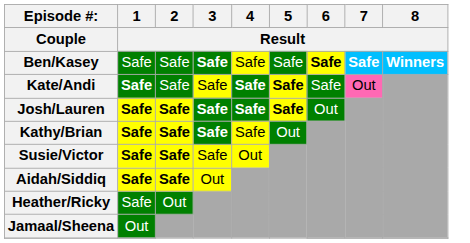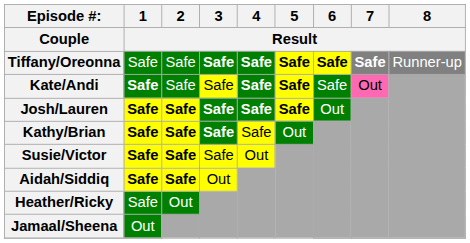 <table class="wikitable" style="text-align:center">
 <tr>
 <th>Episode #:</th>
 <th>1</th>
 <th>2</th>
 <th>3</th>
 <th>4</th>
 <th>5</th>
 <th>6</th>
 <th>7</th>
 <th>8</th>
 </tr>
 <tr>
 <th>Couple</th>
 <th colspan=8>Result</th>
 </tr>
 <tr>
-<th>Ben/Kasey</th>
+<th>Tiffany/Oreonna</th>
 <td style="background:green; color:white">Safe</td>
 <td style="background:green; color:white">Safe</td>
 <td style="background:green; color:white"><strong>Safe</strong></td>
-<td style="background:yellow; color:black">Safe</td>
-<td style="background:green; color:white">Safe</td>
+<td style="background:green; color:white"><strong>Safe</strong></td>
 <td style="background:yellow; color:black"><strong>Safe</strong></td>
-<td style="background: deepskyblue; color:white"><strong>Safe</strong></td>
-<td style="background:deepskyblue; color:white"><strong>Winners</strong></td>
+<td style="background:yellow; color:black"><strong>Safe</strong></td>
+<td style="background:gray; color:white"><strong>Safe</strong></td>
+<td style="background:gray; color:white">Runner-up</td>
 </tr>
 <tr>
 <th>Kate/Andi</th>
 <td style="background:green; color:white"><strong>Safe</strong></td>
 <td style="background:green; color:white">Safe</td>
 <td style="background:yellow; color:black">Safe</td>
 <td style="background:green; color:white"><strong>Safe</strong></td>
 <td style="background:yellow; color:black"><strong>Safe</strong></td>
 <td style="background:green; color:white">Safe</td>
 <td style="background:hotpink; color:black">Out</td>
 <td rowspan="7" bgcolor=darkgray></td>
 </tr>
 <tr>
 <th>Josh/Lauren</th>
 <td style="background:yellow; color:black"><strong>Safe</strong></td>
 <td style="background:yellow; color:black"><strong>Safe</strong></td>
 <td style="background:green; color:white"><strong>Safe</strong></td>
 <td style="background:green; color:white"><strong>Safe</strong></td>
 <td style="background:yellow; color:black"><strong>Safe</strong></td>
 <td style="background:green; color:white">Out</td>
 <td rowspan="6" bgcolor=darkgray></td>
 </tr>
 <tr>
 <th>Kathy/Brian</th>
 <td style="background:yellow; color:black"><strong>Safe</strong></td>
 <td style="background:yellow; color:black"><strong>Safe</strong></td>
 <td style="background:green; color:white"><strong>Safe</strong></td>
 <td style="background:yellow; color:black">Safe</td>
 <td style="background:green; color:white">Out</td>
 <td rowspan="5" bgcolor=darkgray></td>
 </tr>
 <tr>
 <th>Susie/Victor</th>
 <td style="background:yellow; color:black"><strong>Safe</strong></td>
 <td style="background:yellow; color:black"><strong>Safe</strong></td>
 <td style="background:yellow; color:black">Safe</td>
 <td style="background:yellow; color:black">Out</td>
 <td rowspan="5" bgcolor=darkgray></td>
 </tr>
 <tr>
 <th>Aidah/Siddiq</th>
 <td style="background:yellow; color:black"><strong>Safe</strong></td>
 <td style="background:yellow; color:black"><strong>Safe</strong></td>
 <td style="background:yellow; color:black">Out</td>
 <td rowspan="6" bgcolor=darkgray></td>
 </tr>
 <tr>
 <th>Heather/Ricky</th>
 <td style="background:green; color:white">Safe</td>
 <td style="background:green; color:white">Out</td>
 <td rowspan="7" bgcolor=darkgray></td>
 </tr>
 <tr>
 <th>Jamaal/Sheena</th>
 <td style="background:green; color:white">Out</td>
 <td rowspan="8" bgcolor=darkgray></td>
 </tr>
 <tr>
 </tr>
 </table>
